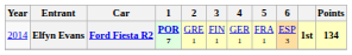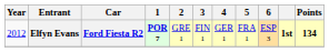 <table class="wikitable" border="1" style="text-align:center; font-size:85%;">
 <tr>
 <th>Year</th>
 <th>Entrant</th>
 <th>Car</th>
 <th>1</th>
 <th>2</th>
 <th>3</th>
 <th>4</th>
 <th>5</th>
 <th>6</th>
 <th></th>
 <th>Points</th>
 </tr>
 <tr>
-<td><a href='#'>2014</a></td>
+<td><a href='#'>2012</a></td>
 <th nowrap>Elfyn Evans</th>
 <th nowrap><a href='#'>Ford Fiesta R2</a></th>
 <td style="background:#DFFFDF;"><strong><a href='#'>POR</a><br><small>7</small></strong></td>
 <td style="background:#FFFFBF;"><a href='#'>GRE</a><br><small>1</small></td>
 <td style="background:#FFFFBF;"><a href='#'>FIN</a><br><small>1</small></td>
 <td style="background:#FFFFBF;"><a href='#'>GER</a><br><small>1</small></td>
 <td style="background:#FFFFBF;"><a href='#'>FRA</a><br><small>1</small></td>
 <td style="background:#FFDF9F;"><a href='#'>ESP</a><br><small>3</small></td>
 <td style="background:#FFFFBF;"><strong>1st</strong></td>
 <td style="background:#FFFFBF;"><strong>134</strong></td>
 </tr>
 <tr>
 </tr>
 </table>
